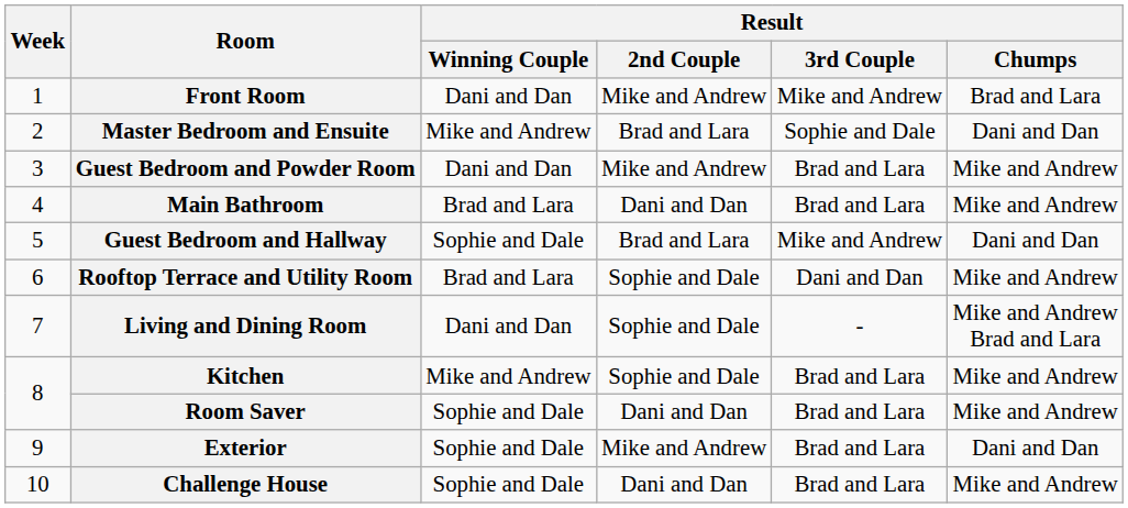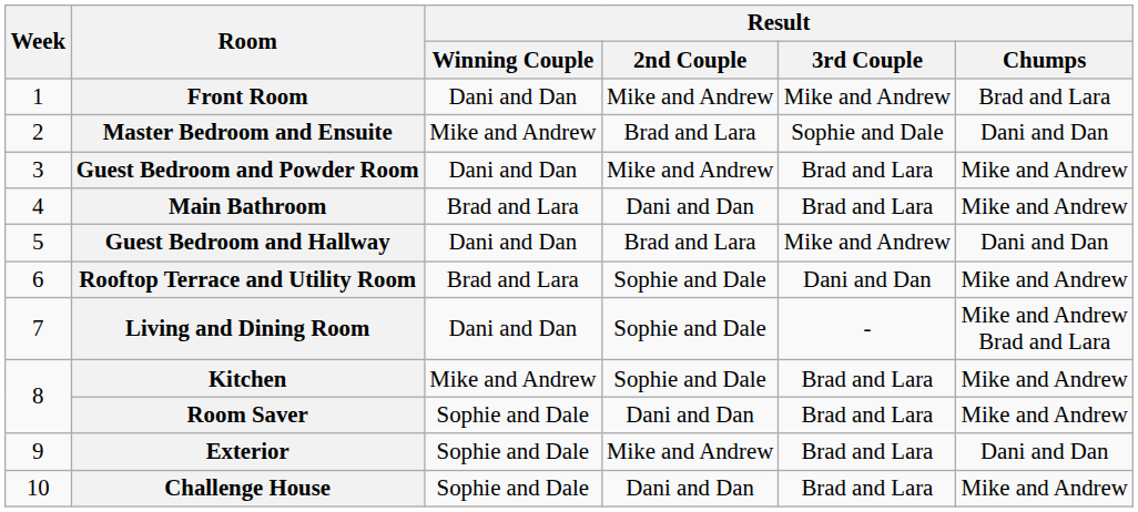 <table class="wikitable" style="text-align:center">
 <tr>
 <th rowspan="2">Week</th>
 <th rowspan="2">Room</th>
 <th colspan="4">Result</th>
 </tr>
 <tr>
 <th>Winning Couple</th>
 <th>2nd Couple</th>
 <th>3rd Couple</th>
 <th>Chumps</th>
 </tr>
 <tr>
 <td>1</td>
 <th scope="row" style="text-align:center">Front Room</th>
 <td>Dani and Dan</td>
 <td>Mike and Andrew</td>
 <td>Mike and Andrew</td>
 <td>Brad and Lara</td>
 </tr>
 <tr>
 <td>2</td>
 <th scope="row" style="text-align:center">Master Bedroom and Ensuite</th>
 <td>Mike and Andrew</td>
 <td>Brad and Lara</td>
 <td>Sophie and Dale</td>
 <td>Dani and Dan</td>
 </tr>
 <tr>
 <td>3</td>
 <th scope="row" style="text-align:center">Guest Bedroom and Powder Room</th>
 <td>Dani and Dan</td>
 <td>Mike and Andrew</td>
 <td>Brad and Lara</td>
 <td>Mike and Andrew</td>
 </tr>
 <tr>
 <td>4</td>
 <th scope="row" style="text-align:center">Main Bathroom</th>
 <td>Brad and Lara</td>
 <td>Dani and Dan</td>
 <td>Brad and Lara</td>
 <td>Mike and Andrew</td>
 </tr>
 <tr>
 <td>5</td>
 <th scope="row" style="text-align:center">Guest Bedroom and Hallway</th>
-<td>Sophie and Dale</td>
+<td>Dani and Dan</td>
 <td>Brad and Lara</td>
 <td>Mike and Andrew</td>
 <td>Dani and Dan</td>
 </tr>
 <tr>
 <td>6</td>
 <th scope="row" style="text-align:center">Rooftop Terrace and Utility Room</th>
 <td>Brad and Lara</td>
 <td>Sophie and Dale</td>
 <td>Dani and Dan</td>
 <td>Mike and Andrew</td>
 </tr>
 <tr>
 <td>7</td>
 <th scope="row" style="text-align:center">Living and Dining Room</th>
 <td>Dani and Dan</td>
 <td>Sophie and Dale</td>
 <td>-</td>
 <td>Mike and Andrew<br>Brad and Lara</td>
 </tr>
 <tr>
 <td rowspan=2>8</td>
 <th scope="row" style="text-align:center">Kitchen</th>
 <td rowspan=1>Mike and Andrew</td>
 <td>Sophie and Dale</td>
 <td>Brad and Lara</td>
 <td>Mike and Andrew</td>
 </tr>
 <tr>
 <th scope="row" style="text-align:center">Room Saver</th>
 <td>Sophie and Dale</td>
 <td>Dani and Dan</td>
 <td>Brad and Lara</td>
 <td>Mike and Andrew</td>
 </tr>
 <tr>
 <td>9</td>
 <th scope="row" style="text-align:center">Exterior</th>
 <td>Sophie and Dale</td>
 <td>Mike and Andrew</td>
 <td>Brad and Lara</td>
 <td>Dani and Dan</td>
 </tr>
 <tr>
 <td>10</td>
 <th scope="row" style="text-align:center">Challenge House</th>
 <td>Sophie and Dale</td>
 <td>Dani and Dan</td>
 <td>Brad and Lara</td>
 <td>Mike and Andrew</td>
 </tr>
 </table>
